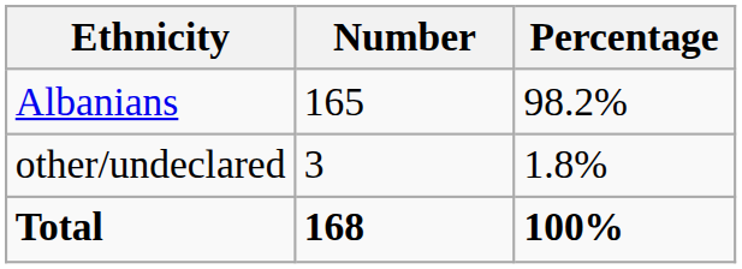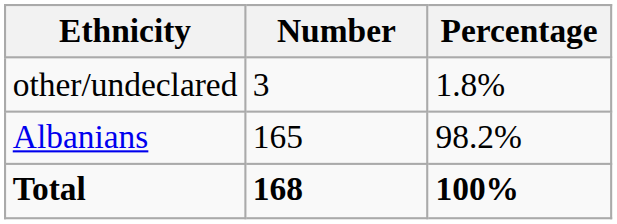 <table class="wikitable">
 <tr>
 <th width="100px">Ethnicity</th>
 <th width="80px">Number</th>
 <th width="80px">Percentage</th>
 </tr>
 <tr>
+<td>other/undeclared</td>
+<td>3</td>
+<td>1.8%</td>
+</tr>
+<tr>
 <td><a href='#'>Albanians</a></td>
 <td>165</td>
 <td>98.2%</td>
-</tr>
-<tr>
-<td>other/undeclared</td>
-<td>3</td>
-<td>1.8%</td>
 </tr>
 <tr>
 <td><strong>Total</strong></td>
 <td><strong>168</strong></td>
 <td><strong>100%</strong></td>
 </tr>
 </table>
